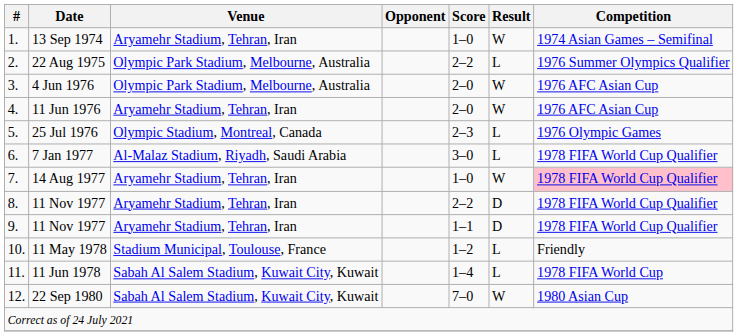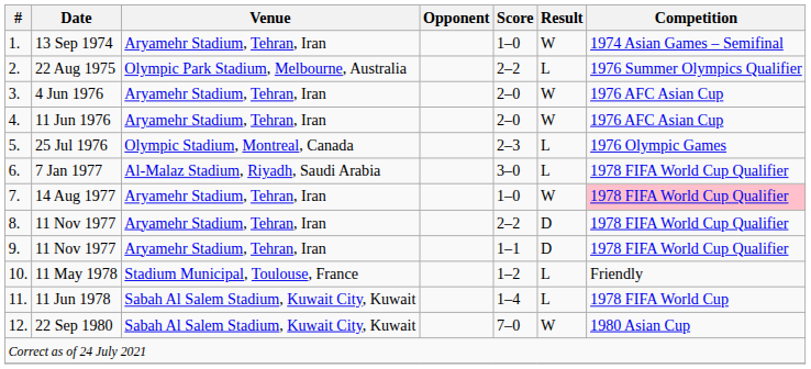 <table class="wikitable" style="font-size:95%;">
 <tr>
 <th>#</th>
 <th>Date</th>
 <th>Venue</th>
 <th>Opponent</th>
 <th>Score</th>
 <th>Result</th>
 <th>Competition</th>
 </tr>
 <tr>
 <td>1.</td>
 <td>13 Sep 1974</td>
 <td><a href='#'>Aryamehr Stadium</a>, <a href='#'>Tehran</a>, Iran</td>
 <td></td>
 <td>1–0</td>
 <td>W</td>
 <td><a href='#'>1974 Asian Games – Semifinal</a></td>
 </tr>
 <tr>
 <td>2.</td>
 <td>22 Aug 1975</td>
 <td><a href='#'>Olympic Park Stadium</a>, <a href='#'>Melbourne</a>, Australia</td>
 <td></td>
 <td>2–2</td>
 <td>L</td>
 <td><a href='#'>1976 Summer Olympics Qualifier</a></td>
 </tr>
 <tr>
 <td>3.</td>
 <td>4 Jun 1976</td>
-<td><a href='#'>Olympic Park Stadium</a>, <a href='#'>Melbourne</a>, Australia</td>
+<td><a href='#'>Aryamehr Stadium</a>, <a href='#'>Tehran</a>, Iran</td>
 <td></td>
 <td>2–0</td>
 <td>W</td>
 <td><a href='#'>1976 AFC Asian Cup</a></td>
 </tr>
 <tr>
 <td>4.</td>
 <td>11 Jun 1976</td>
 <td><a href='#'>Aryamehr Stadium</a>, <a href='#'>Tehran</a>, Iran</td>
 <td></td>
 <td>2–0</td>
 <td>W</td>
 <td><a href='#'>1976 AFC Asian Cup</a></td>
 </tr>
 <tr>
 <td>5.</td>
 <td>25 Jul 1976</td>
 <td><a href='#'>Olympic Stadium</a>, <a href='#'>Montreal</a>, Canada</td>
 <td></td>
 <td>2–3</td>
 <td>L</td>
 <td><a href='#'>1976 Olympic Games</a></td>
 </tr>
 <tr>
 <td>6.</td>
 <td>7 Jan 1977</td>
 <td><a href='#'>Al-Malaz Stadium</a>, <a href='#'>Riyadh</a>, Saudi Arabia</td>
 <td></td>
 <td>3–0</td>
 <td>L</td>
 <td><a href='#'>1978 FIFA World Cup Qualifier</a></td>
 </tr>
 <tr>
 <td>7.</td>
 <td>14 Aug 1977</td>
 <td><a href='#'>Aryamehr Stadium</a>, <a href='#'>Tehran</a>, Iran</td>
 <td></td>
 <td>1–0</td>
 <td>W</td>
 <td style="background: pink;"><a href='#'>1978 FIFA World Cup Qualifier</a></td>
 </tr>
 <tr>
 <td>8.</td>
 <td>11 Nov 1977</td>
 <td><a href='#'>Aryamehr Stadium</a>, <a href='#'>Tehran</a>, Iran</td>
 <td></td>
 <td>2–2</td>
 <td>D</td>
 <td><a href='#'>1978 FIFA World Cup Qualifier</a></td>
 </tr>
 <tr>
 <td>9.</td>
 <td>11 Nov 1977</td>
 <td><a href='#'>Aryamehr Stadium</a>, <a href='#'>Tehran</a>, Iran</td>
 <td></td>
 <td>1–1</td>
 <td>D</td>
 <td><a href='#'>1978 FIFA World Cup Qualifier</a></td>
 </tr>
 <tr>
 <td>10.</td>
 <td>11 May 1978</td>
 <td><a href='#'>Stadium Municipal</a>, <a href='#'>Toulouse</a>, France</td>
 <td></td>
 <td>1–2</td>
 <td>L</td>
 <td>Friendly</td>
 </tr>
 <tr>
 <td>11.</td>
 <td>11 Jun 1978</td>
 <td><a href='#'>Sabah Al Salem Stadium</a>, <a href='#'>Kuwait City</a>, Kuwait</td>
 <td></td>
 <td>1–4</td>
 <td>L</td>
 <td><a href='#'>1978 FIFA World Cup</a></td>
 </tr>
 <tr>
 <td>12.</td>
 <td>22 Sep 1980</td>
 <td><a href='#'>Sabah Al Salem Stadium</a>, <a href='#'>Kuwait City</a>, Kuwait</td>
 <td></td>
 <td>7–0</td>
 <td>W</td>
 <td><a href='#'>1980 Asian Cup</a></td>
 </tr>
 <tr>
 <td colspan=18><small><em>Correct as of 24 July 2021</em></small></td>
 </tr>
 <tr>
 </tr>
 </table>
